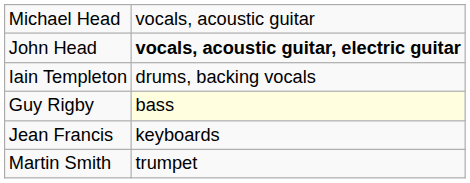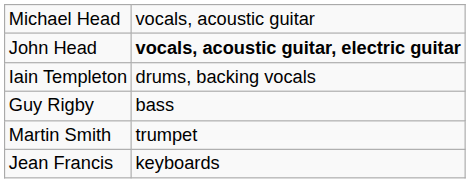 <table class="wikitable">
 <tr>
 <td>Michael Head</td>
 <td>vocals, acoustic guitar</td>
 </tr>
 <tr>
 <td>John Head</td>
 <td><strong>vocals, acoustic guitar, electric guitar</strong></td>
 </tr>
 <tr>
 <td>Iain Templeton</td>
 <td>drums, backing vocals</td>
 </tr>
 <tr>
 <td>Guy Rigby</td>
-<td style="background: lightyellow;">bass</td>
+<td>bass</td>
+</tr>
+<tr>
+<td>Martin Smith</td>
+<td>trumpet</td>
 </tr>
 <tr>
 <td>Jean Francis</td>
 <td>keyboards</td>
 </tr>
-<tr>
-<td>Martin Smith</td>
-<td>trumpet</td>
-</tr>
 </table>
